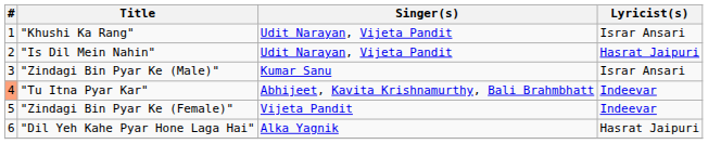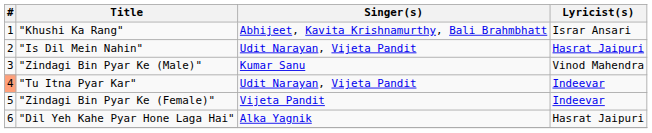 <table class="wikitable" style="font-size:95%;">
 <tr>
 <th>#</th>
 <th>Title</th>
 <th>Singer(s)</th>
 <th>Lyricist(s)</th>
 </tr>
 <tr>
 <td>1</td>
 <td>"Khushi Ka Rang"</td>
-<td><a href='#'>Udit Narayan</a>, <a href='#'>Vijeta Pandit</a></td>
+<td><a href='#'>Abhijeet</a>, <a href='#'>Kavita Krishnamurthy</a>, <a href='#'>Bali Brahmbhatt</a></td>
 <td>Israr Ansari</td>
 </tr>
 <tr>
 <td>2</td>
 <td>"Is Dil Mein Nahin"</td>
 <td><a href='#'>Udit Narayan</a>, <a href='#'>Vijeta Pandit</a></td>
 <td><a href='#'>Hasrat Jaipuri</a></td>
 </tr>
 <tr>
 <td>3</td>
 <td>"Zindagi Bin Pyar Ke (Male)"</td>
 <td><a href='#'>Kumar Sanu</a></td>
-<td>Israr Ansari</td>
+<td>Vinod Mahendra</td>
 </tr>
 <tr>
 <td style="background: lightsalmon;">4</td>
 <td>"Tu Itna Pyar Kar"</td>
-<td><a href='#'>Abhijeet</a>, <a href='#'>Kavita Krishnamurthy</a>, <a href='#'>Bali Brahmbhatt</a></td>
+<td><a href='#'>Udit Narayan</a>, <a href='#'>Vijeta Pandit</a></td>
 <td><a href='#'>Indeevar</a></td>
 </tr>
 <tr>
 <td>5</td>
 <td>"Zindagi Bin Pyar Ke (Female)"</td>
 <td><a href='#'>Vijeta Pandit</a></td>
 <td><a href='#'>Indeevar</a></td>
 </tr>
 <tr>
 <td>6</td>
 <td>"Dil Yeh Kahe Pyar Hone Laga Hai"</td>
 <td><a href='#'>Alka Yagnik</a></td>
 <td>Hasrat Jaipuri</td>
 </tr>
 <tr>
 </tr>
 </table>
